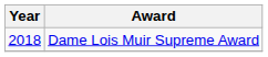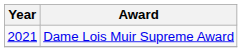 <table class="wikitable collapsible">
 <tr>
 <th>Year</th>
 <th>Award</th>
 </tr>
 <tr>
-<td><a href='#'>2018</a></td>
+<td><a href='#'>2021</a></td>
 <td><a href='#'>Dame Lois Muir Supreme Award</a></td>
 </tr>
 <tr>
 </tr>
 </table>
